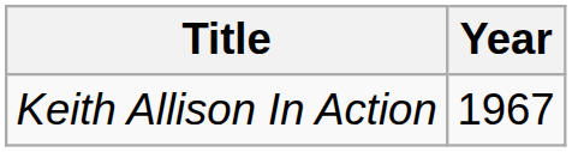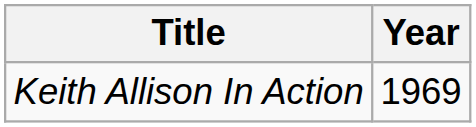 <table class="wikitable">
 <tr>
 <th>Title</th>
 <th>Year</th>
 </tr>
 <tr>
 <td><em>Keith Allison In Action</em></td>
-<td>1967</td>
+<td>1969</td>
 </tr>
 </table>
